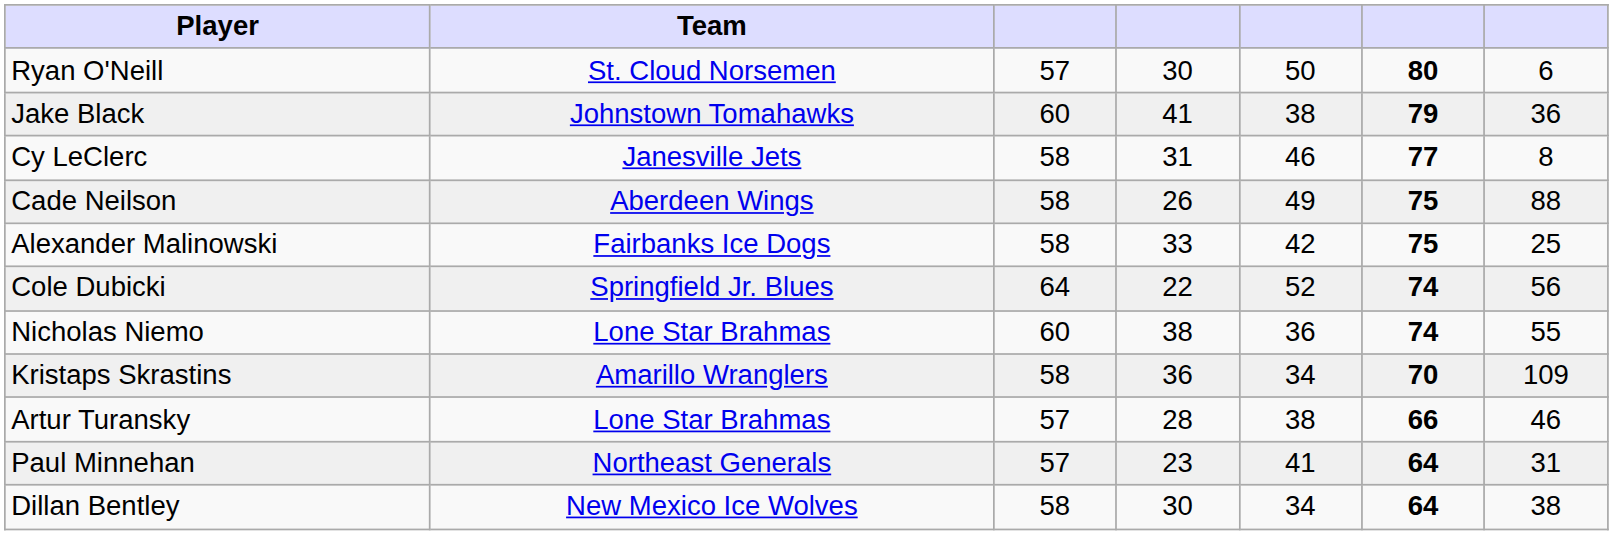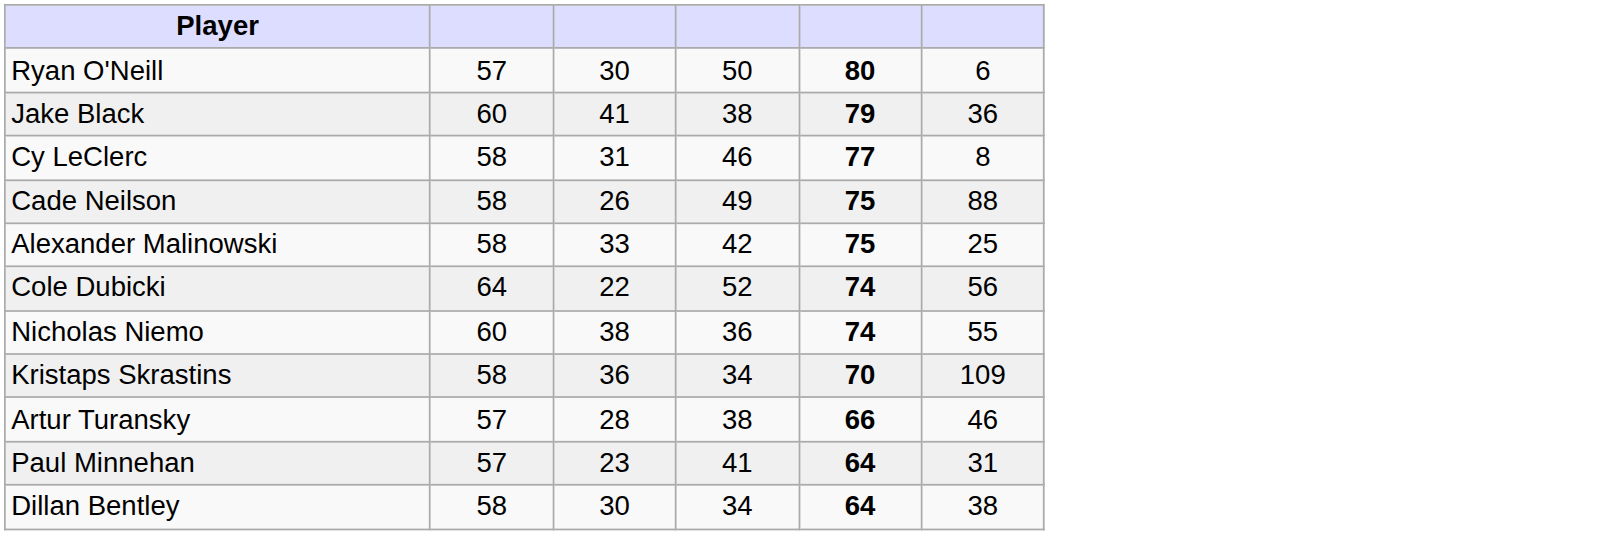 <table class="wikitable sortable" style="text-align: center">
 <tr>
 <th style="background:#ddf; width: 15em;">Player</th>
-<th style="background:#ddf; width: 20em;">Team</th>
 <th style="background:#ddf; width: 4em;"></th>
 <th style="background:#ddf; width: 4em;"></th>
 <th style="background:#ddf; width: 4em;"></th>
 <th style="background:#ddf; width: 4em;"></th>
 <th style="background:#ddf; width: 4em;"></th>
 </tr>
 <tr>
 <td align=left>Ryan O'Neill</td>
-<td><a href='#'>St. Cloud Norsemen</a></td>
 <td>57</td>
 <td>30</td>
 <td>50</td>
 <td><strong>80</strong></td>
 <td>6</td>
 </tr>
 <tr bgcolor=f0f0f0>
 <td align=left>Jake Black</td>
-<td><a href='#'>Johnstown Tomahawks</a></td>
 <td>60</td>
 <td>41</td>
 <td>38</td>
 <td><strong>79</strong></td>
 <td>36</td>
 </tr>
 <tr>
 <td align=left>Cy LeClerc</td>
-<td><a href='#'>Janesville Jets</a></td>
 <td>58</td>
 <td>31</td>
 <td>46</td>
 <td><strong>77</strong></td>
 <td>8</td>
 </tr>
 <tr bgcolor=f0f0f0>
 <td align=left>Cade Neilson</td>
-<td><a href='#'>Aberdeen Wings</a></td>
 <td>58</td>
 <td>26</td>
 <td>49</td>
 <td><strong>75</strong></td>
 <td>88</td>
 </tr>
 <tr>
 <td align=left>Alexander Malinowski</td>
-<td><a href='#'>Fairbanks Ice Dogs</a></td>
 <td>58</td>
 <td>33</td>
 <td>42</td>
 <td><strong>75</strong></td>
 <td>25</td>
 </tr>
 <tr bgcolor=f0f0f0>
 <td align=left>Cole Dubicki</td>
-<td><a href='#'>Springfield Jr. Blues</a></td>
 <td>64</td>
 <td>22</td>
 <td>52</td>
 <td><strong>74</strong></td>
 <td>56</td>
 </tr>
 <tr>
 <td align=left>Nicholas Niemo</td>
-<td><a href='#'>Lone Star Brahmas</a></td>
 <td>60</td>
 <td>38</td>
 <td>36</td>
 <td><strong>74</strong></td>
 <td>55</td>
 </tr>
 <tr bgcolor=f0f0f0>
 <td align=left>Kristaps Skrastins</td>
-<td><a href='#'>Amarillo Wranglers</a></td>
 <td>58</td>
 <td>36</td>
 <td>34</td>
 <td><strong>70</strong></td>
 <td>109</td>
 </tr>
 <tr>
 <td align=left>Artur Turansky</td>
-<td><a href='#'>Lone Star Brahmas</a></td>
 <td>57</td>
 <td>28</td>
 <td>38</td>
 <td><strong>66</strong></td>
 <td>46</td>
 </tr>
 <tr bgcolor=f0f0f0>
 <td align=left>Paul Minnehan</td>
-<td><a href='#'>Northeast Generals</a></td>
 <td>57</td>
 <td>23</td>
 <td>41</td>
 <td><strong>64</strong></td>
 <td>31</td>
 </tr>
 <tr>
 <td align=left>Dillan Bentley</td>
-<td><a href='#'>New Mexico Ice Wolves</a></td>
 <td>58</td>
 <td>30</td>
 <td>34</td>
 <td><strong>64</strong></td>
 <td>38</td>
 </tr>
 </table>
